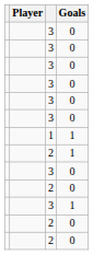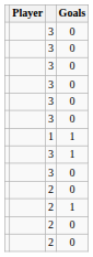 <table class="wikitable sortable" style="text-align:center;">
 <tr>
 <th></th>
 <th>Player</th>
 <th></th>
 <th>Goals</th>
 </tr>
 <tr>
 <td></td>
 <td align="left"></td>
 <td>3</td>
 <td>0</td>
 </tr>
 <tr>
 <td></td>
 <td align="left"></td>
 <td>3</td>
 <td>0</td>
 </tr>
 <tr>
 <td></td>
 <td align="left"></td>
 <td>3</td>
 <td>0</td>
 </tr>
 <tr>
 <td></td>
 <td align="left"></td>
 <td>3</td>
 <td>0</td>
 </tr>
 <tr>
 <td></td>
 <td align="left"></td>
 <td>3</td>
 <td>0</td>
 </tr>
 <tr>
 <td></td>
 <td align="left"></td>
 <td>3</td>
 <td>0</td>
 </tr>
 <tr>
 <td></td>
 <td align="left"></td>
 <td>1</td>
 <td>1</td>
 </tr>
 <tr>
 <td></td>
 <td align="left"></td>
-<td>2</td>
+<td>3</td>
 <td>1</td>
 </tr>
 <tr>
 <td></td>
 <td align="left"></td>
 <td>3</td>
 <td>0</td>
 </tr>
 <tr>
 <td></td>
 <td align="left"></td>
 <td>2</td>
 <td>0</td>
 </tr>
 <tr>
 <td></td>
 <td align="left"></td>
-<td>3</td>
+<td>2</td>
 <td>1</td>
 </tr>
 <tr>
 <td></td>
 <td align="left"></td>
 <td>2</td>
 <td>0</td>
 </tr>
 <tr>
 <td></td>
 <td align="left"></td>
 <td>2</td>
 <td>0</td>
 </tr>
 </table>
